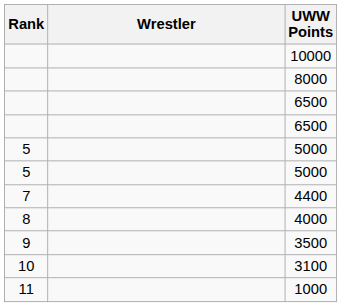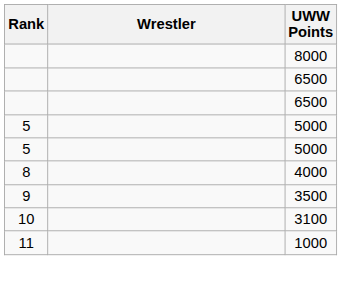 <table class="wikitable" style="text-align: center;">
 <tr>
 <th width=40>Rank</th>
 <th width=250>Wrestler</th>
 <th width=40>UWW Points</th>
-</tr>
-<tr>
-<td></td>
-<td align="left"></td>
-<td>10000</td>
 </tr>
 <tr>
 <td></td>
 <td align="left"></td>
 <td>8000</td>
 </tr>
 <tr>
 <td></td>
 <td align="left"></td>
 <td>6500</td>
 </tr>
 <tr>
 <td></td>
 <td align="left"></td>
 <td>6500</td>
 </tr>
 <tr>
 <td>5</td>
 <td align="left"></td>
 <td>5000</td>
 </tr>
 <tr>
 <td>5</td>
 <td align="left"></td>
 <td>5000</td>
 </tr>
 <tr>
-<td>7</td>
-<td align="left"></td>
-<td>4400</td>
-</tr>
-<tr>
 <td>8</td>
 <td align="left"></td>
 <td>4000</td>
 </tr>
 <tr>
 <td>9</td>
 <td align="left"></td>
 <td>3500</td>
 </tr>
 <tr>
 <td>10</td>
 <td align="left"></td>
 <td>3100</td>
 </tr>
 <tr>
 <td>11</td>
 <td align="left"></td>
 <td>1000</td>
 </tr>
 </table>
